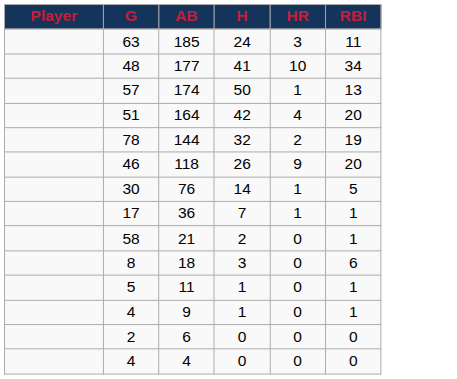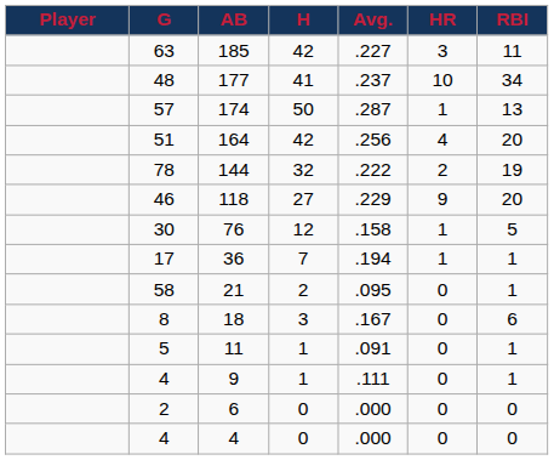 <table class="wikitable sortable">
 <tr>
 <th style="background:#14345B;color:#C41E3A;" width="16%">Player</th>
 <th style="background:#14345B;color:#C41E3A;" width="9%">G</th>
 <th style="background:#14345B;color:#C41E3A;" width="9%">AB</th>
 <th style="background:#14345B;color:#C41E3A;" width="9%">H</th>
+<th style="background:#14345B;color:#C41E3A;" width="9%">Avg.</th>
 <th style="background:#14345B;color:#C41E3A;" width="9%">HR</th>
 <th style="background:#14345B;color:#C41E3A;" width="9%">RBI</th>
 </tr>
 <tr align="center">
 <td></td>
 <td>63</td>
 <td>185</td>
-<td>24</td>
+<td>42</td>
+<td>.227</td>
 <td>3</td>
 <td>11</td>
 </tr>
 <tr align=center>
 <td></td>
 <td>48</td>
 <td>177</td>
 <td>41</td>
+<td>.237</td>
 <td>10</td>
 <td>34</td>
 </tr>
 <tr align=center>
 <td></td>
 <td>57</td>
 <td>174</td>
 <td>50</td>
+<td>.287</td>
 <td>1</td>
 <td>13</td>
 </tr>
 <tr align=center>
 <td></td>
 <td>51</td>
 <td>164</td>
 <td>42</td>
+<td>.256</td>
 <td>4</td>
 <td>20</td>
 </tr>
 <tr align=center>
 <td></td>
 <td>78</td>
 <td>144</td>
 <td>32</td>
+<td>.222</td>
 <td>2</td>
 <td>19</td>
 </tr>
 <tr align=center>
 <td></td>
 <td>46</td>
 <td>118</td>
-<td>26</td>
+<td>27</td>
+<td>.229</td>
 <td>9</td>
 <td>20</td>
 </tr>
 <tr align=center>
 <td></td>
 <td>30</td>
 <td>76</td>
-<td>14</td>
+<td>12</td>
+<td>.158</td>
 <td>1</td>
 <td>5</td>
 </tr>
 <tr align="center">
 <td></td>
 <td>17</td>
 <td>36</td>
 <td>7</td>
+<td>.194</td>
 <td>1</td>
 <td>1</td>
 </tr>
 <tr align="center">
 <td></td>
 <td>58</td>
 <td>21</td>
 <td>2</td>
+<td>.095</td>
 <td>0</td>
 <td>1</td>
 </tr>
 <tr align="center">
 <td></td>
 <td>8</td>
 <td>18</td>
 <td>3</td>
+<td>.167</td>
 <td>0</td>
 <td>6</td>
 </tr>
 <tr align="center">
 <td></td>
 <td>5</td>
 <td>11</td>
 <td>1</td>
+<td>.091</td>
 <td>0</td>
 <td>1</td>
 </tr>
 <tr align=center>
 <td></td>
 <td>4</td>
 <td>9</td>
 <td>1</td>
+<td>.111</td>
 <td>0</td>
 <td>1</td>
 </tr>
 <tr align="center">
 <td></td>
 <td>2</td>
 <td>6</td>
 <td>0</td>
+<td>.000</td>
 <td>0</td>
 <td>0</td>
 </tr>
 <tr align="center">
 <td></td>
 <td>4</td>
 <td>4</td>
 <td>0</td>
+<td>.000</td>
 <td>0</td>
 <td>0</td>
 </tr>
 </table>
